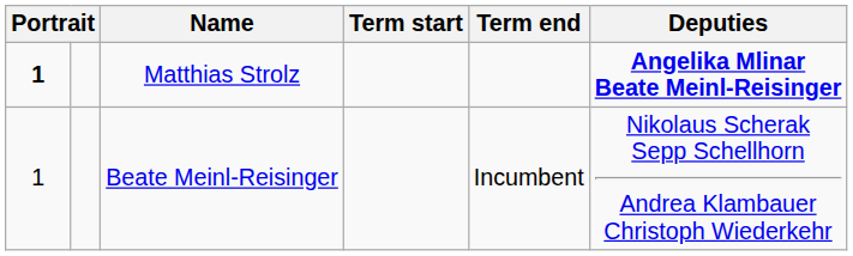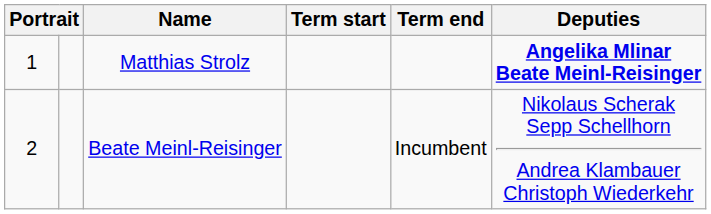 <table class=wikitable style="text-align:center">
 <tr>
 <th colspan=2>Portrait</th>
 <th>Name</th>
 <th>Term start</th>
 <th>Term end</th>
 <th>Deputies</th>
 </tr>
 <tr>
-<td bgcolor=><strong><span> 1 </span></strong></td>
+<td bgcolor=><span> 1 </span></td>
 <td></td>
 <td><a href='#'>Matthias Strolz</a><br></td>
 <td></td>
 <td></td>
 <td><strong><a href='#'>Angelika Mlinar</a><br><a href='#'>Beate Meinl-Reisinger</a></strong></td>
 </tr>
 <tr>
-<td bgcolor=><span> 1 </span></td>
+<td bgcolor=><span> 2 </span></td>
 <td></td>
 <td><a href='#'>Beate Meinl-Reisinger</a><br></td>
 <td></td>
 <td>Incumbent</td>
 <td><a href='#'>Nikolaus Scherak</a><br><a href='#'>Sepp Schellhorn</a><hr><a href='#'>Andrea Klambauer</a><br><a href='#'>Christoph Wiederkehr</a></td>
 </tr>
 </table>
